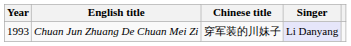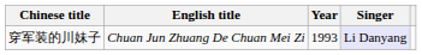 <table class="wikitable sortable">
 <tr>
+<th>Chinese title</th>
+<th>English title</th>
 <th>Year</th>
-<th>English title</th>
-<th>Chinese title</th>
 <th>Singer</th>
 <th class="unsortable"></th>
 </tr>
 <tr>
+<td>穿军装的川妹子</td>
+<td><em>Chuan Jun Zhuang De Chuan Mei Zi</em></td>
 <td>1993</td>
-<td><em>Chuan Jun Zhuang De Chuan Mei Zi</em></td>
-<td>穿军装的川妹子</td>
 <td style="background: lavender;">Li Danyang</td>
 <td></td>
 </tr>
 </table>
